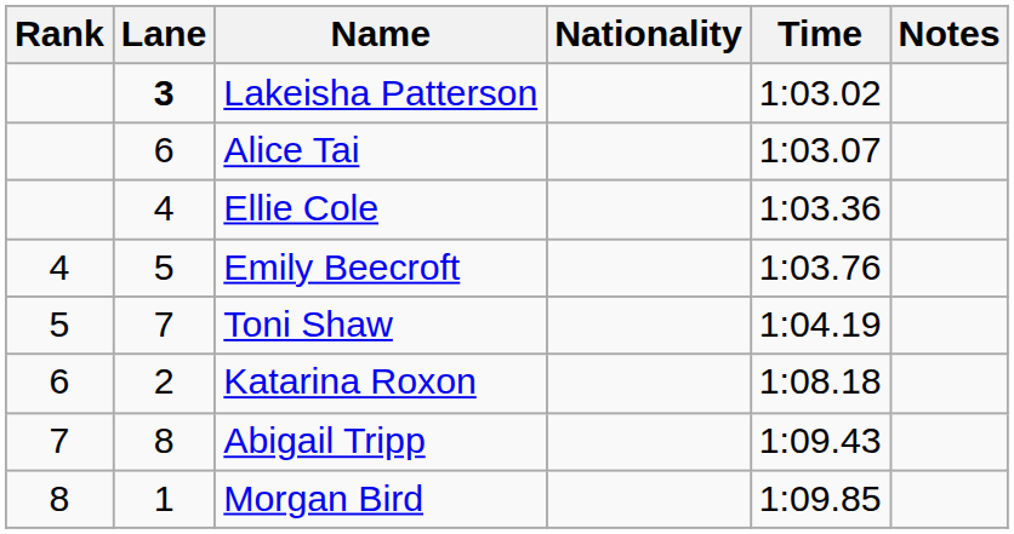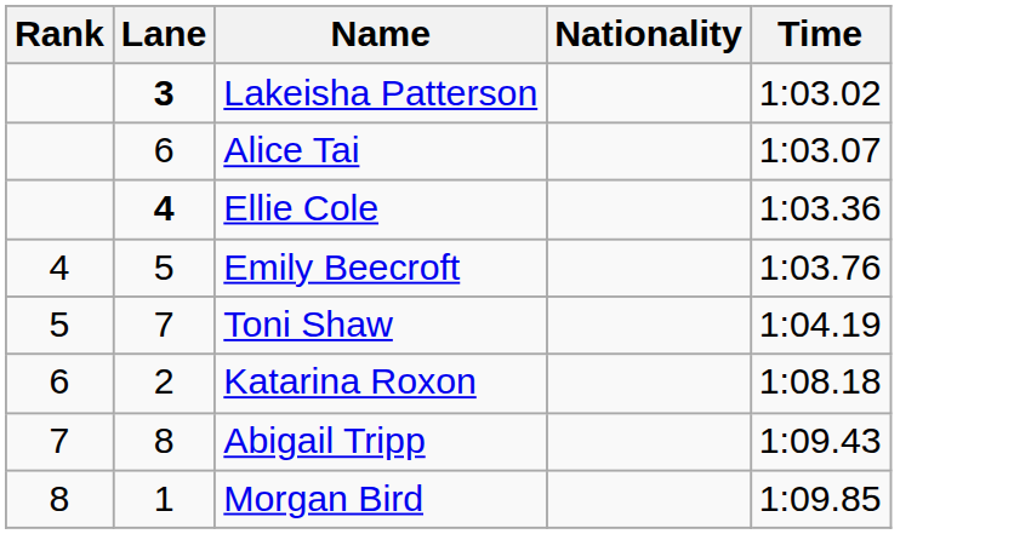 <table class="wikitable sortable" style="text-align:center">
 <tr>
 <th>Rank</th>
 <th>Lane</th>
 <th>Name</th>
 <th>Nationality</th>
 <th>Time</th>
-<th>Notes</th>
 </tr>
 <tr>
 <td></td>
 <td><strong>3</strong></td>
 <td align=left><a href='#'>Lakeisha Patterson</a></td>
 <td align=left></td>
 <td>1:03.02</td>
-<td></td>
 </tr>
 <tr>
 <td></td>
 <td>6</td>
 <td align=left><a href='#'>Alice Tai</a></td>
 <td align=left></td>
 <td>1:03.07</td>
-<td></td>
 </tr>
 <tr>
 <td></td>
-<td>4</td>
+<td><strong>4</strong></td>
 <td align=left><a href='#'>Ellie Cole</a></td>
 <td align=left></td>
 <td>1:03.36</td>
-<td></td>
 </tr>
 <tr>
 <td>4</td>
 <td>5</td>
 <td align=left><a href='#'>Emily Beecroft</a></td>
 <td align=left></td>
 <td>1:03.76</td>
-<td></td>
 </tr>
 <tr>
 <td>5</td>
 <td>7</td>
 <td align=left><a href='#'>Toni Shaw</a></td>
 <td align=left></td>
 <td>1:04.19</td>
-<td></td>
 </tr>
 <tr>
 <td>6</td>
 <td>2</td>
 <td align=left><a href='#'>Katarina Roxon</a></td>
 <td align=left></td>
 <td>1:08.18</td>
-<td></td>
 </tr>
 <tr>
 <td>7</td>
 <td>8</td>
 <td align=left><a href='#'>Abigail Tripp</a></td>
 <td align=left></td>
 <td>1:09.43</td>
-<td></td>
 </tr>
 <tr>
 <td>8</td>
 <td>1</td>
 <td align=left><a href='#'>Morgan Bird</a></td>
 <td align=left></td>
 <td>1:09.85</td>
-<td></td>
 </tr>
 </table>
